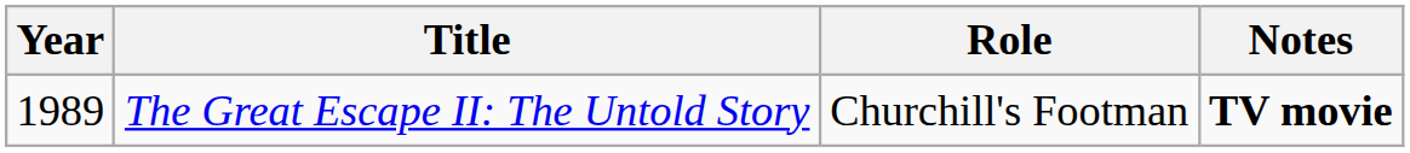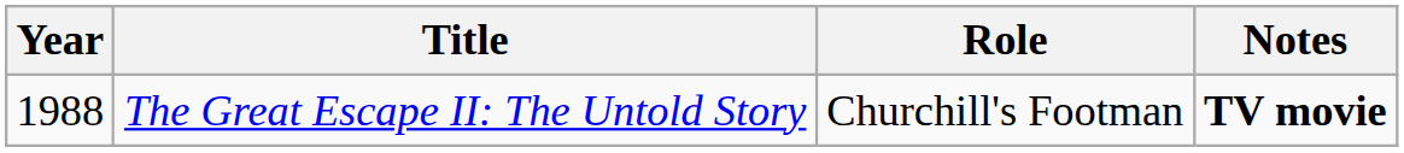 <table class="wikitable">
 <tr>
 <th>Year</th>
 <th>Title</th>
 <th>Role</th>
 <th>Notes</th>
 </tr>
 <tr>
-<td>1989</td>
+<td>1988</td>
 <td><em><a href='#'>The Great Escape II: The Untold Story</a></em></td>
 <td>Churchill's Footman</td>
 <td><strong>TV movie</strong></td>
 </tr>
 </table>
